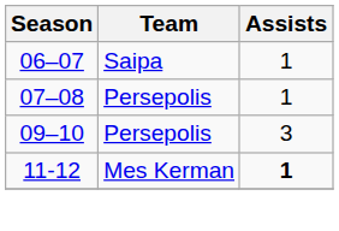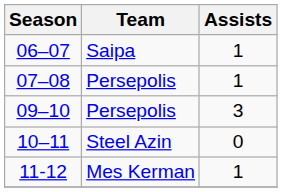 <table class="wikitable" style="text-align: center;">
 <tr>
 <th>Season</th>
 <th>Team</th>
 <th>Assists</th>
 </tr>
 <tr>
 <td><a href='#'>06–07</a></td>
 <td align="left"><a href='#'>Saipa</a></td>
 <td>1</td>
 </tr>
 <tr>
 <td><a href='#'>07–08</a></td>
 <td align="left"><a href='#'>Persepolis</a></td>
 <td>1</td>
 </tr>
 <tr>
 <td><a href='#'>09–10</a></td>
 <td align="left"><a href='#'>Persepolis</a></td>
 <td>3</td>
 </tr>
 <tr>
+<td><a href='#'>10–11</a></td>
+<td align="left"><a href='#'>Steel Azin</a></td>
+<td>0</td>
+</tr>
+<tr>
 <td><a href='#'>11-12</a></td>
 <td align="left"><a href='#'>Mes Kerman</a></td>
-<td><strong>1</strong></td>
+<td>1</td>
 </tr>
 <tr>
 </tr>
 </table>
